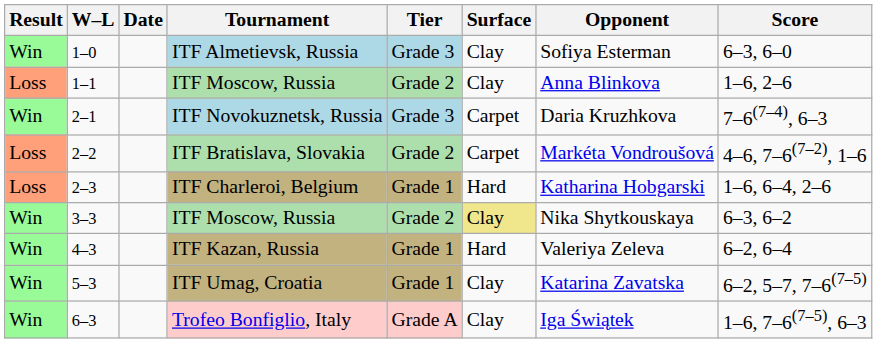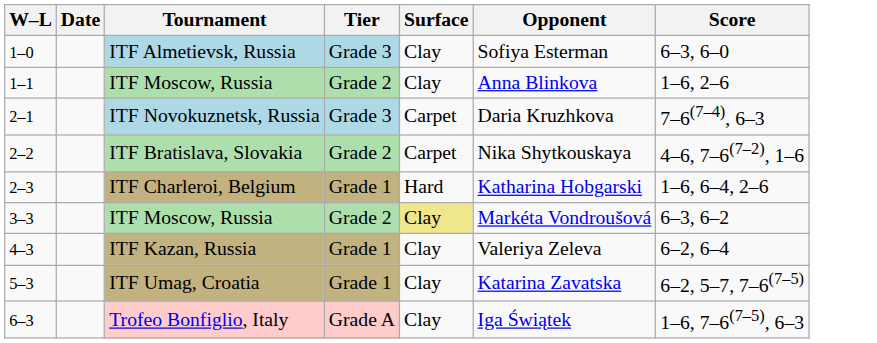 <table class="sortable wikitable">
 <tr>
-<th>Result</th>
 <th class="unsortable">W–L</th>
 <th>Date</th>
 <th>Tournament</th>
 <th>Tier</th>
 <th>Surface</th>
 <th>Opponent</th>
 <th class="unsortable">Score</th>
 </tr>
 <tr>
-<td style="background:#98fb98;">Win</td>
 <td><small>1–0</small></td>
 <td></td>
 <td style="background:lightblue;">ITF Almetievsk, Russia</td>
 <td style="background:lightblue;">Grade 3</td>
 <td>Clay</td>
 <td> Sofiya Esterman</td>
 <td>6–3, 6–0</td>
 </tr>
 <tr>
-<td style="background:#ffa07a;">Loss</td>
 <td><small>1–1</small></td>
 <td></td>
 <td style="background:#addfad;">ITF Moscow, Russia</td>
 <td style="background:#addfad;">Grade 2</td>
 <td>Clay</td>
 <td> <a href='#'>Anna Blinkova</a></td>
 <td>1–6, 2–6</td>
 </tr>
 <tr>
-<td style="background:#98fb98;">Win</td>
 <td><small>2–1</small></td>
 <td></td>
 <td style="background:lightblue;">ITF Novokuznetsk, Russia</td>
 <td style="background:lightblue;">Grade 3</td>
 <td>Carpet</td>
 <td> Daria Kruzhkova</td>
 <td>7–6<sup>(7–4)</sup>, 6–3</td>
 </tr>
 <tr>
-<td style="background:#ffa07a;">Loss</td>
 <td><small>2–2</small></td>
 <td></td>
 <td style="background:#addfad;">ITF Bratislava, Slovakia</td>
 <td style="background:#addfad;">Grade 2</td>
 <td>Carpet</td>
-<td> <a href='#'>Markéta Vondroušová</a></td>
+<td> Nika Shytkouskaya</td>
 <td>4–6, 7–6<sup>(7–2)</sup>, 1–6</td>
 </tr>
 <tr>
-<td style="background:#ffa07a;">Loss</td>
 <td><small>2–3</small></td>
 <td></td>
 <td style="background:#c2b280;">ITF Charleroi, Belgium</td>
 <td style="background:#c2b280;">Grade 1</td>
 <td>Hard</td>
 <td> <a href='#'>Katharina Hobgarski</a></td>
 <td>1–6, 6–4, 2–6</td>
 </tr>
 <tr>
-<td style="background:#98fb98;">Win</td>
 <td><small>3–3</small></td>
 <td></td>
 <td style="background:#addfad;">ITF Moscow, Russia</td>
 <td style="background:#addfad;">Grade 2</td>
 <td style="background: khaki;">Clay</td>
-<td> Nika Shytkouskaya</td>
+<td> <a href='#'>Markéta Vondroušová</a></td>
 <td>6–3, 6–2</td>
 </tr>
 <tr>
-<td style="background:#98fb98;">Win</td>
 <td><small>4–3</small></td>
 <td></td>
 <td style="background:#c2b280;">ITF Kazan, Russia</td>
 <td style="background:#c2b280;">Grade 1</td>
-<td>Hard</td>
+<td>Clay</td>
 <td> Valeriya Zeleva</td>
 <td>6–2, 6–4</td>
 </tr>
 <tr>
-<td style="background:#98fb98;">Win</td>
 <td><small>5–3</small></td>
 <td></td>
 <td style="background:#c2b280;">ITF Umag, Croatia</td>
 <td style="background:#c2b280;">Grade 1</td>
 <td>Clay</td>
 <td> <a href='#'>Katarina Zavatska</a></td>
 <td>6–2, 5–7, 7–6<sup>(7–5)</sup></td>
 </tr>
 <tr>
-<td style="background:#98fb98;">Win</td>
 <td><small>6–3</small></td>
 <td></td>
 <td style="background:#ffcccc;"><a href='#'>Trofeo Bonfiglio</a>, Italy</td>
 <td style="background:#ffcccc;">Grade A</td>
 <td>Clay</td>
 <td> <a href='#'>Iga Świątek</a></td>
 <td>1–6, 7–6<sup>(7–5)</sup>, 6–3</td>
 </tr>
 </table>
